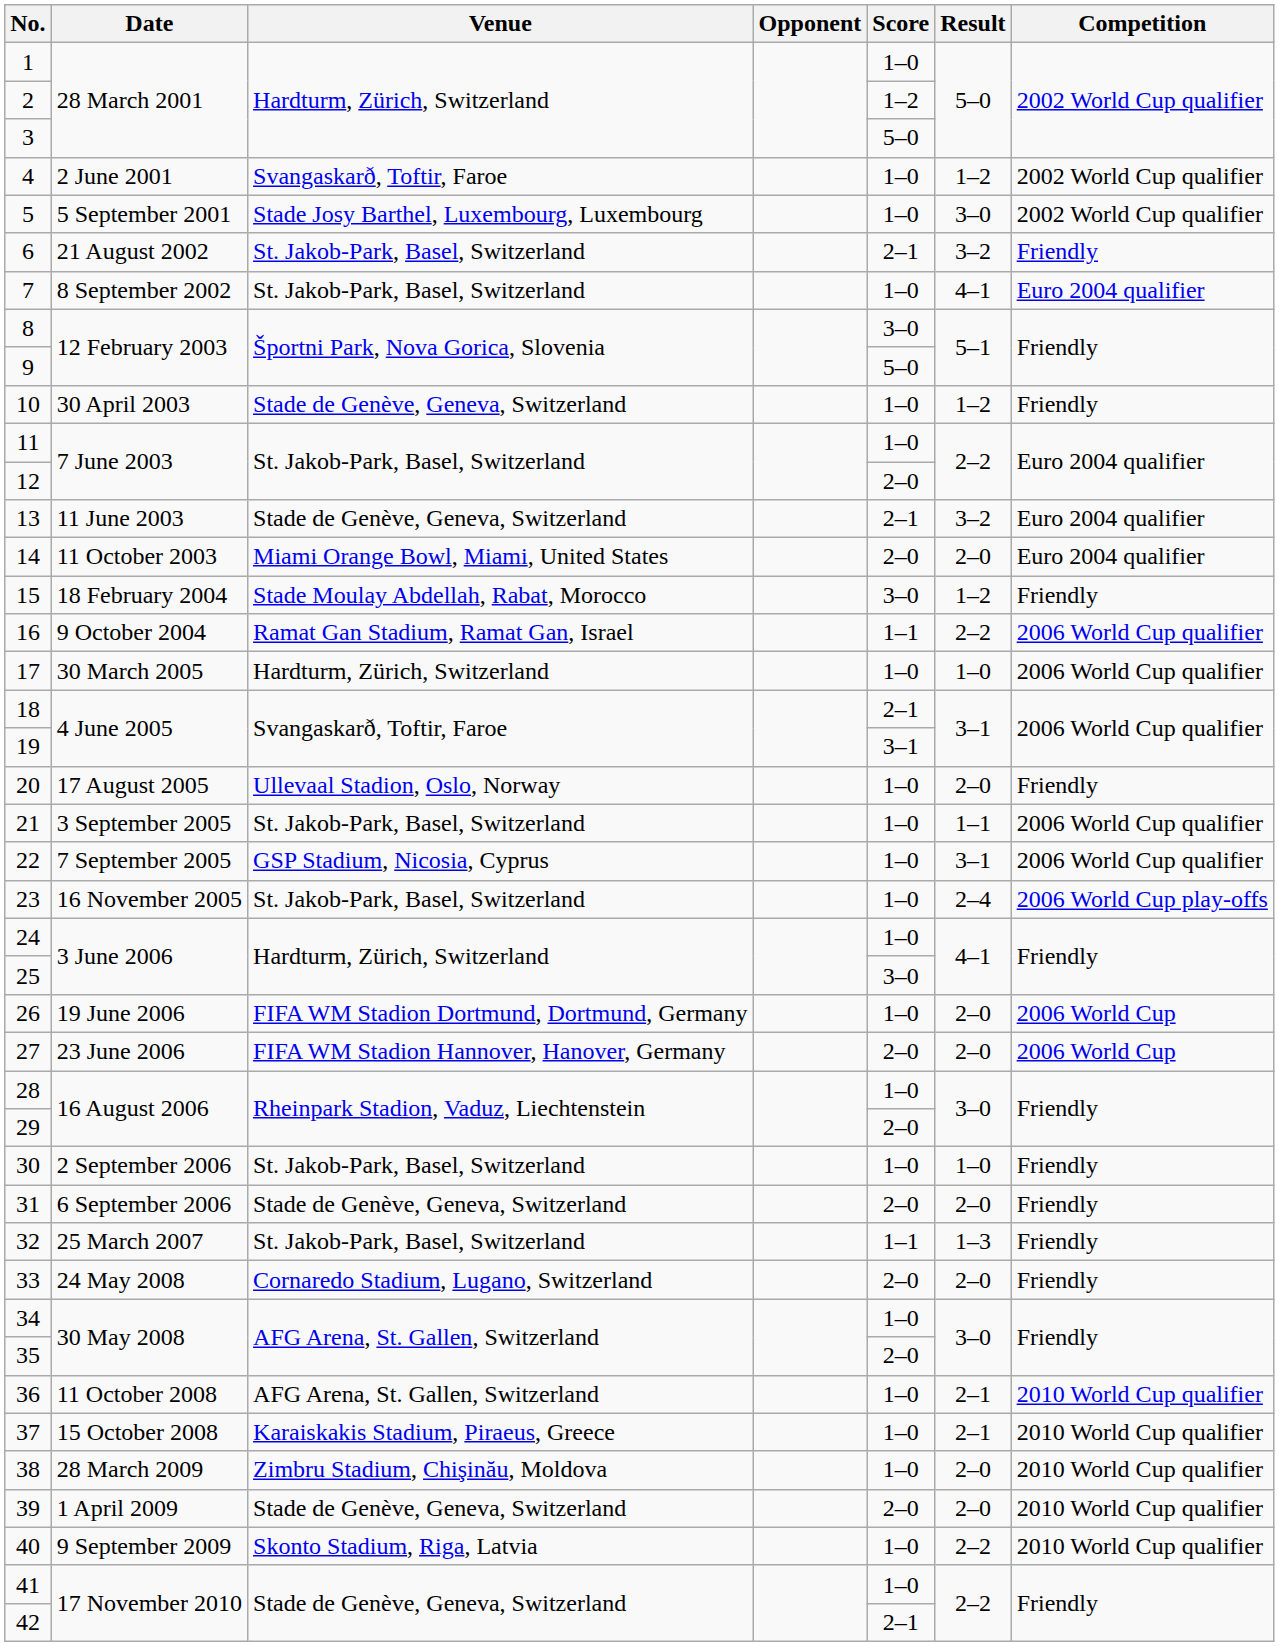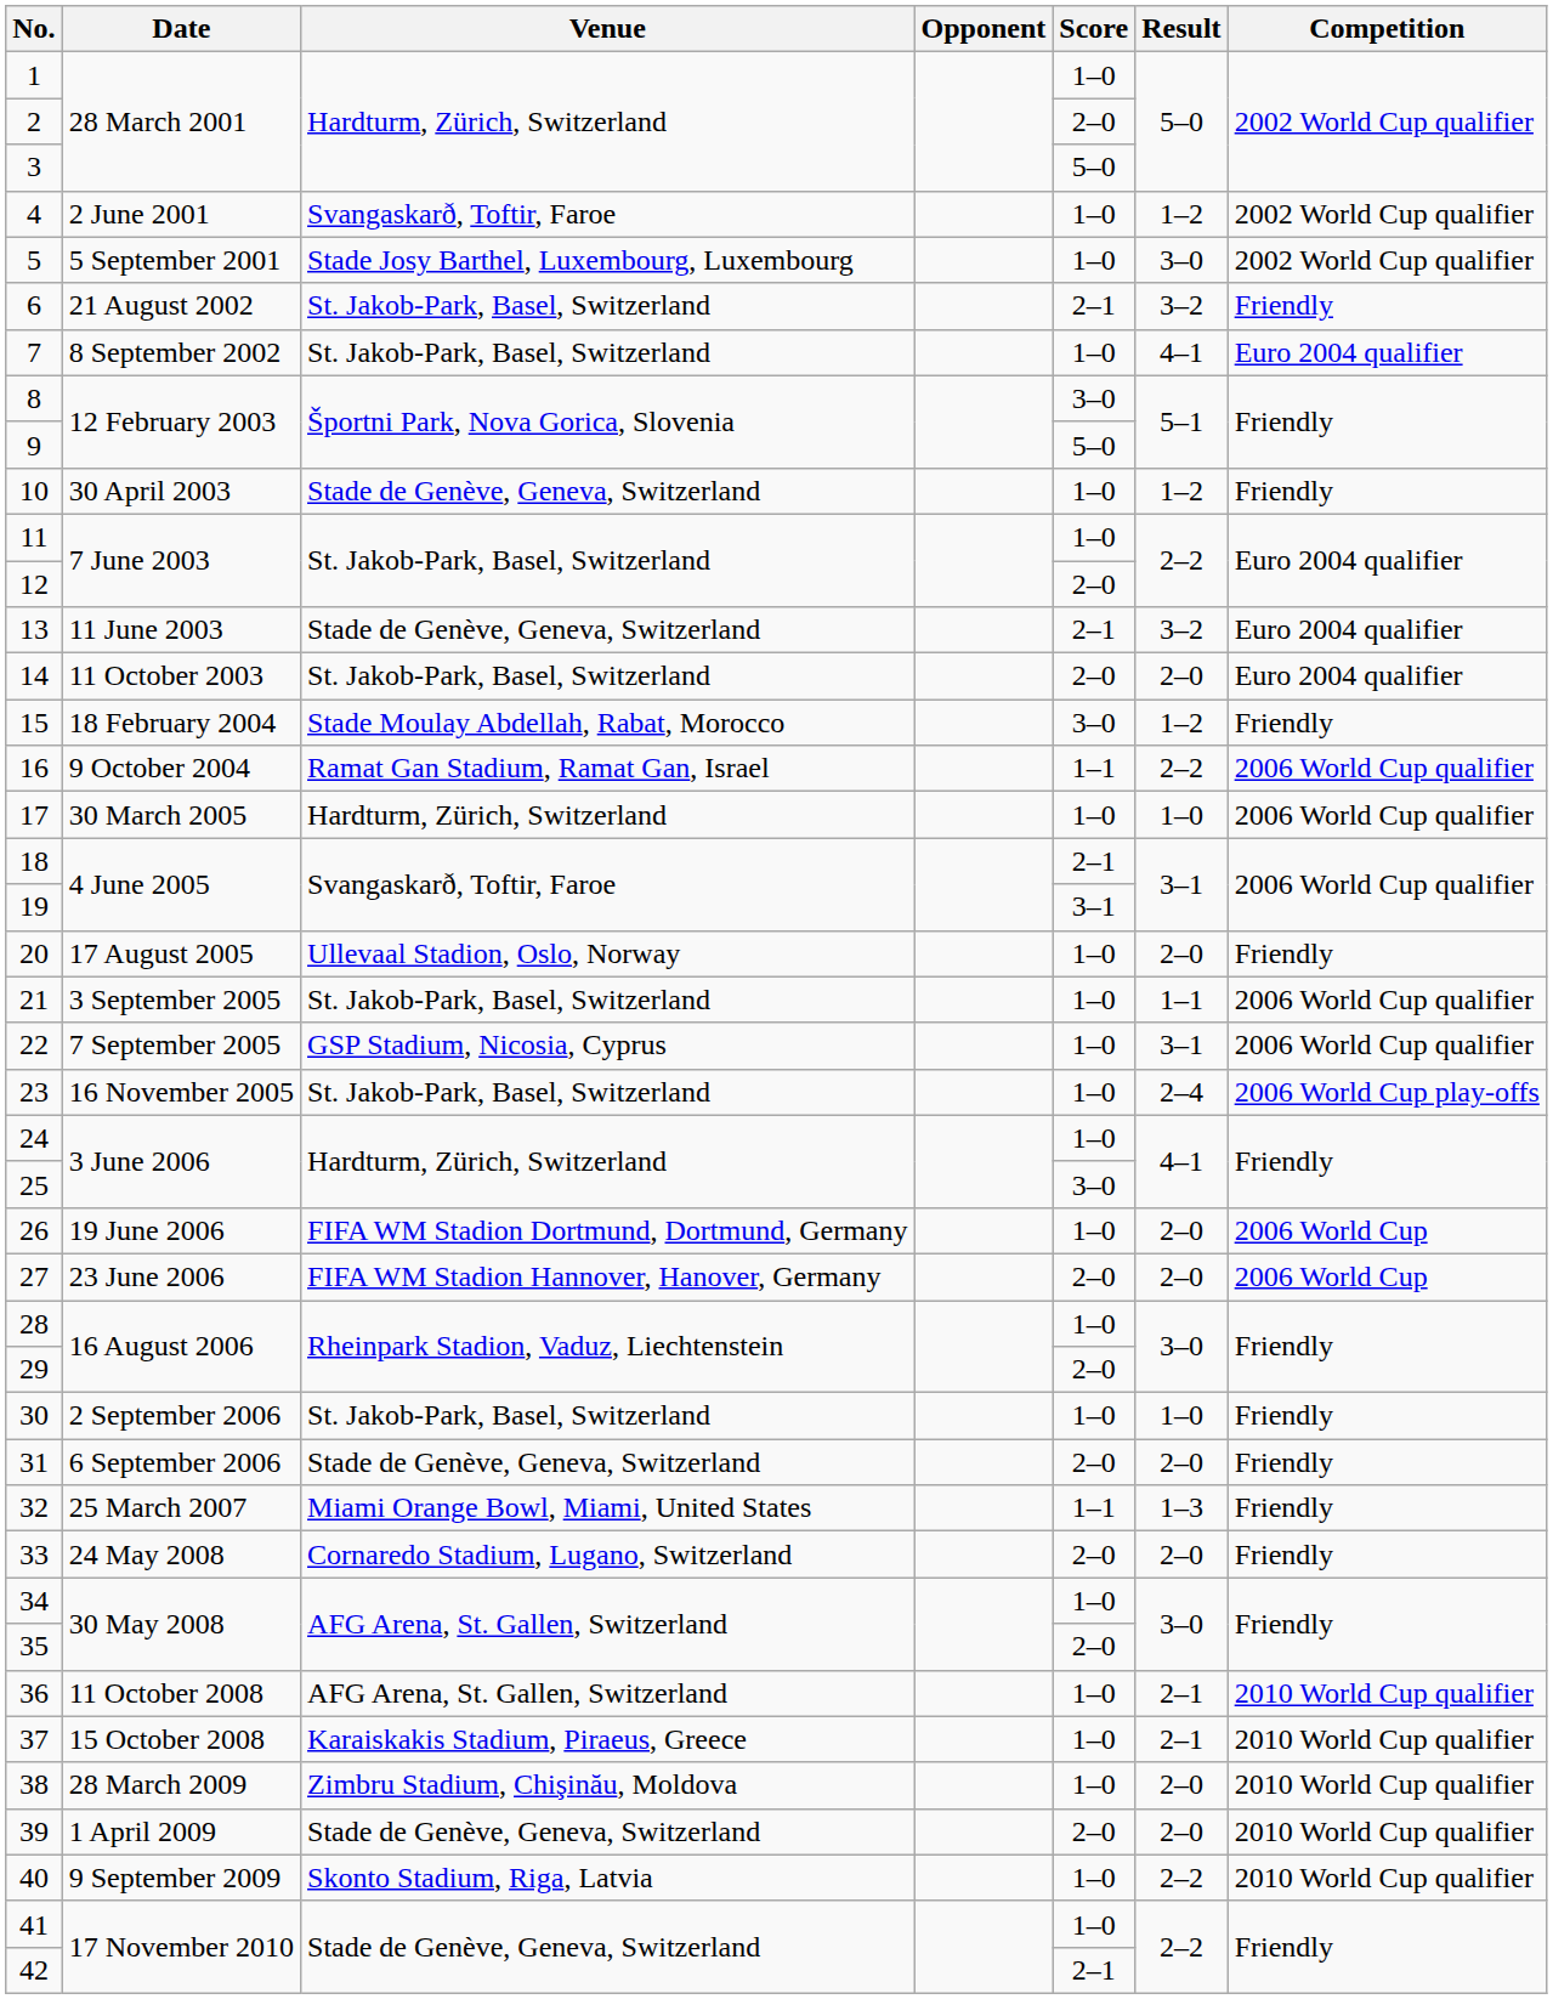 <table class="wikitable sortable">
 <tr>
 <th scope="col">No.</th>
 <th scope="col">Date</th>
 <th scope="col">Venue</th>
 <th scope="col">Opponent</th>
 <th scope="col">Score</th>
 <th scope="col">Result</th>
 <th scope="col">Competition</th>
 </tr>
 <tr>
 <td align="center">1</td>
 <td rowspan="3">28 March 2001</td>
 <td rowspan="3"><a href='#'>Hardturm</a>, <a href='#'>Zürich</a>, Switzerland</td>
 <td rowspan="3"></td>
 <td align="center">1–0</td>
 <td rowspan="3" style="text-align:center">5–0</td>
 <td rowspan="3"><a href='#'>2002 World Cup qualifier</a></td>
 </tr>
 <tr>
 <td align="center">2</td>
-<td align="center">1–2</td>
+<td align="center">2–0</td>
 </tr>
 <tr>
 <td align="center">3</td>
 <td align="center">5–0</td>
 </tr>
 <tr>
 <td align="center">4</td>
 <td>2 June 2001</td>
 <td><a href='#'>Svangaskarð</a>, <a href='#'>Toftir</a>, Faroe</td>
 <td></td>
 <td align="center">1–0</td>
 <td align="center">1–2</td>
 <td>2002 World Cup qualifier</td>
 </tr>
 <tr>
 <td align="center">5</td>
 <td>5 September 2001</td>
 <td><a href='#'>Stade Josy Barthel</a>, <a href='#'>Luxembourg</a>, Luxembourg</td>
 <td></td>
 <td align="center">1–0</td>
 <td align="center">3–0</td>
 <td>2002 World Cup qualifier</td>
 </tr>
 <tr>
 <td align="center">6</td>
 <td>21 August 2002</td>
 <td><a href='#'>St. Jakob-Park</a>, <a href='#'>Basel</a>, Switzerland</td>
 <td></td>
 <td align="center">2–1</td>
 <td align="center">3–2</td>
 <td><a href='#'>Friendly</a></td>
 </tr>
 <tr>
 <td align="center">7</td>
 <td>8 September 2002</td>
 <td>St. Jakob-Park, Basel, Switzerland</td>
 <td></td>
 <td align="center">1–0</td>
 <td align="center">4–1</td>
 <td><a href='#'>Euro 2004 qualifier</a></td>
 </tr>
 <tr>
 <td align="center">8</td>
 <td rowspan="2">12 February 2003</td>
 <td rowspan="2"><a href='#'>Športni Park</a>, <a href='#'>Nova Gorica</a>, Slovenia</td>
 <td rowspan="2"></td>
 <td align="center">3–0</td>
 <td rowspan="2" style="text-align:center">5–1</td>
 <td rowspan="2">Friendly</td>
 </tr>
 <tr>
 <td align="center">9</td>
 <td align="center">5–0</td>
 </tr>
 <tr>
 <td align="center">10</td>
 <td>30 April 2003</td>
 <td><a href='#'>Stade de Genève</a>, <a href='#'>Geneva</a>, Switzerland</td>
 <td></td>
 <td align="center">1–0</td>
 <td align="center">1–2</td>
 <td>Friendly</td>
 </tr>
 <tr>
 <td align="center">11</td>
 <td rowspan="2">7 June 2003</td>
 <td rowspan="2">St. Jakob-Park, Basel, Switzerland</td>
 <td rowspan="2"></td>
 <td align="center">1–0</td>
 <td rowspan="2" style="text-align:center">2–2</td>
 <td rowspan="2">Euro 2004 qualifier</td>
 </tr>
 <tr>
 <td align="center">12</td>
 <td align="center">2–0</td>
 </tr>
 <tr>
 <td align="center">13</td>
 <td>11 June 2003</td>
 <td>Stade de Genève, Geneva, Switzerland</td>
 <td></td>
 <td align="center">2–1</td>
 <td align="center">3–2</td>
 <td>Euro 2004 qualifier</td>
 </tr>
 <tr>
 <td align="center">14</td>
 <td>11 October 2003</td>
-<td><a href='#'>Miami Orange Bowl</a>, <a href='#'>Miami</a>, United States</td>
+<td>St. Jakob-Park, Basel, Switzerland</td>
 <td></td>
 <td align="center">2–0</td>
 <td align="center">2–0</td>
 <td>Euro 2004 qualifier</td>
 </tr>
 <tr>
 <td align="center">15</td>
 <td>18 February 2004</td>
 <td><a href='#'>Stade Moulay Abdellah</a>, <a href='#'>Rabat</a>, Morocco</td>
 <td></td>
 <td align="center">3–0</td>
 <td align="center">1–2</td>
 <td>Friendly</td>
 </tr>
 <tr>
 <td align="center">16</td>
 <td>9 October 2004</td>
 <td><a href='#'>Ramat Gan Stadium</a>, <a href='#'>Ramat Gan</a>, Israel</td>
 <td></td>
 <td align="center">1–1</td>
 <td align="center">2–2</td>
 <td><a href='#'>2006 World Cup qualifier</a></td>
 </tr>
 <tr>
 <td align="center">17</td>
 <td>30 March 2005</td>
 <td>Hardturm, Zürich, Switzerland</td>
 <td></td>
 <td align="center">1–0</td>
 <td align="center">1–0</td>
 <td>2006 World Cup qualifier</td>
 </tr>
 <tr>
 <td align="center">18</td>
 <td rowspan="2">4 June 2005</td>
 <td rowspan="2">Svangaskarð, Toftir, Faroe</td>
 <td rowspan="2"></td>
 <td align="center">2–1</td>
 <td rowspan="2" style="text-align:center">3–1</td>
 <td rowspan="2">2006 World Cup qualifier</td>
 </tr>
 <tr>
 <td align="center">19</td>
 <td align="center">3–1</td>
 </tr>
 <tr>
 <td align="center">20</td>
 <td>17 August 2005</td>
 <td><a href='#'>Ullevaal Stadion</a>, <a href='#'>Oslo</a>, Norway</td>
 <td></td>
 <td align="center">1–0</td>
 <td align="center">2–0</td>
 <td>Friendly</td>
 </tr>
 <tr>
 <td align="center">21</td>
 <td>3 September 2005</td>
 <td>St. Jakob-Park, Basel, Switzerland</td>
 <td></td>
 <td align="center">1–0</td>
 <td align="center">1–1</td>
 <td>2006 World Cup qualifier</td>
 </tr>
 <tr>
 <td align="center">22</td>
 <td>7 September 2005</td>
 <td><a href='#'>GSP Stadium</a>, <a href='#'>Nicosia</a>, Cyprus</td>
 <td></td>
 <td align="center">1–0</td>
 <td align="center">3–1</td>
 <td>2006 World Cup qualifier</td>
 </tr>
 <tr>
 <td align="center">23</td>
 <td>16 November 2005</td>
 <td>St. Jakob-Park, Basel, Switzerland</td>
 <td></td>
 <td align="center">1–0</td>
 <td align="center">2–4</td>
 <td><a href='#'>2006 World Cup play-offs</a></td>
 </tr>
 <tr>
 <td align="center">24</td>
 <td rowspan="2">3 June 2006</td>
 <td rowspan="2">Hardturm, Zürich, Switzerland</td>
 <td rowspan="2"></td>
 <td align="center">1–0</td>
 <td rowspan="2" style="text-align:center">4–1</td>
 <td rowspan="2">Friendly</td>
 </tr>
 <tr>
 <td align="center">25</td>
 <td align="center">3–0</td>
 </tr>
 <tr>
 <td align="center">26</td>
 <td>19 June 2006</td>
 <td><a href='#'>FIFA WM Stadion Dortmund</a>, <a href='#'>Dortmund</a>, Germany</td>
 <td></td>
 <td align="center">1–0</td>
 <td align="center">2–0</td>
 <td><a href='#'>2006 World Cup</a></td>
 </tr>
 <tr>
 <td align="center">27</td>
 <td>23 June 2006</td>
 <td><a href='#'>FIFA WM Stadion Hannover</a>, <a href='#'>Hanover</a>, Germany</td>
 <td></td>
 <td align="center">2–0</td>
 <td align="center">2–0</td>
 <td><a href='#'>2006 World Cup</a></td>
 </tr>
 <tr>
 <td align="center">28</td>
 <td rowspan="2">16 August 2006</td>
 <td rowspan="2"><a href='#'>Rheinpark Stadion</a>, <a href='#'>Vaduz</a>, Liechtenstein</td>
 <td rowspan="2"></td>
 <td align="center">1–0</td>
 <td rowspan="2" style="text-align:center">3–0</td>
 <td rowspan="2">Friendly</td>
 </tr>
 <tr>
 <td align="center">29</td>
 <td align="center">2–0</td>
 </tr>
 <tr>
 <td align="center">30</td>
 <td>2 September 2006</td>
 <td>St. Jakob-Park, Basel, Switzerland</td>
 <td></td>
 <td align="center">1–0</td>
 <td align="center">1–0</td>
 <td>Friendly</td>
 </tr>
 <tr>
 <td align="center">31</td>
 <td>6 September 2006</td>
 <td>Stade de Genève, Geneva, Switzerland</td>
 <td></td>
 <td align="center">2–0</td>
 <td align="center">2–0</td>
 <td>Friendly</td>
 </tr>
 <tr>
 <td align="center">32</td>
 <td>25 March 2007</td>
-<td>St. Jakob-Park, Basel, Switzerland</td>
+<td><a href='#'>Miami Orange Bowl</a>, <a href='#'>Miami</a>, United States</td>
 <td></td>
 <td align="center">1–1</td>
 <td align="center">1–3</td>
 <td>Friendly</td>
 </tr>
 <tr>
 <td align="center">33</td>
 <td>24 May 2008</td>
 <td><a href='#'>Cornaredo Stadium</a>, <a href='#'>Lugano</a>, Switzerland</td>
 <td></td>
 <td align="center">2–0</td>
 <td align="center">2–0</td>
 <td>Friendly</td>
 </tr>
 <tr>
 <td align="center">34</td>
 <td rowspan="2">30 May 2008</td>
 <td rowspan="2"><a href='#'>AFG Arena</a>, <a href='#'>St. Gallen</a>, Switzerland</td>
 <td rowspan="2"></td>
 <td align="center">1–0</td>
 <td rowspan="2" style="text-align:center">3–0</td>
 <td rowspan="2">Friendly</td>
 </tr>
 <tr>
 <td align="center">35</td>
 <td align="center">2–0</td>
 </tr>
 <tr>
 <td align="center">36</td>
 <td>11 October 2008</td>
 <td>AFG Arena, St. Gallen, Switzerland</td>
 <td></td>
 <td align="center">1–0</td>
 <td align="center">2–1</td>
 <td><a href='#'>2010 World Cup qualifier</a></td>
 </tr>
 <tr>
 <td align="center">37</td>
 <td>15 October 2008</td>
 <td><a href='#'>Karaiskakis Stadium</a>, <a href='#'>Piraeus</a>, Greece</td>
 <td></td>
 <td align="center">1–0</td>
 <td align="center">2–1</td>
 <td>2010 World Cup qualifier</td>
 </tr>
 <tr>
 <td align="center">38</td>
 <td>28 March 2009</td>
 <td><a href='#'>Zimbru Stadium</a>, <a href='#'>Chişinău</a>, Moldova</td>
 <td></td>
 <td align="center">1–0</td>
 <td align="center">2–0</td>
 <td>2010 World Cup qualifier</td>
 </tr>
 <tr>
 <td align="center">39</td>
 <td>1 April 2009</td>
 <td>Stade de Genève, Geneva, Switzerland</td>
 <td></td>
 <td align="center">2–0</td>
 <td align="center">2–0</td>
 <td>2010 World Cup qualifier</td>
 </tr>
 <tr>
 <td align="center">40</td>
 <td>9 September 2009</td>
 <td><a href='#'>Skonto Stadium</a>, <a href='#'>Riga</a>, Latvia</td>
 <td></td>
 <td align="center">1–0</td>
 <td align="center">2–2</td>
 <td>2010 World Cup qualifier</td>
 </tr>
 <tr>
 <td align="center">41</td>
 <td rowspan="2">17 November 2010</td>
 <td rowspan="2">Stade de Genève, Geneva, Switzerland</td>
 <td rowspan="2"></td>
 <td align="center">1–0</td>
 <td rowspan="2" style="text-align:center">2–2</td>
 <td rowspan="2">Friendly</td>
 </tr>
 <tr>
 <td align="center">42</td>
 <td align="center">2–1</td>
 </tr>
 </table>
